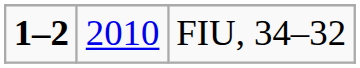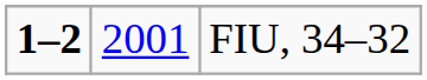 <table class="wikitable" style="text-align:center">
 <tr>
 </tr>
 <tr>
 <td><strong>1–2</strong></td>
-<td><a href='#'>2010</a></td>
+<td><a href='#'>2001</a></td>
 <td>FIU, 34–32</td>
 </tr>
 </table>
